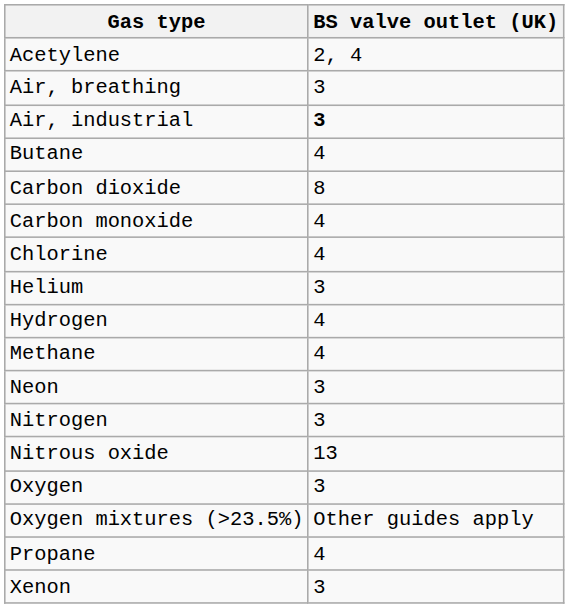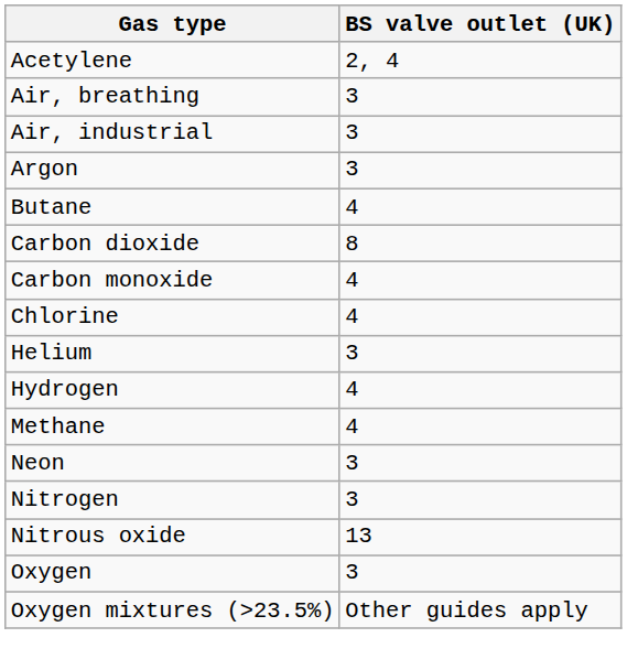 <table class="wikitable">
 <tr>
 <th>Gas type</th>
 <th>BS valve outlet (UK)</th>
 </tr>
 <tr>
 <td>Acetylene</td>
 <td>2, 4</td>
 </tr>
 <tr>
 <td>Air, breathing</td>
 <td>3</td>
 </tr>
 <tr>
 <td>Air, industrial</td>
-<td><strong>3</strong></td>
+<td>3</td>
+</tr>
+<tr>
+<td>Argon</td>
+<td>3</td>
 </tr>
 <tr>
 <td>Butane</td>
 <td>4</td>
 </tr>
 <tr>
 <td>Carbon dioxide</td>
 <td>8</td>
 </tr>
 <tr>
 <td>Carbon monoxide</td>
 <td>4</td>
 </tr>
 <tr>
 <td>Chlorine</td>
 <td>4</td>
 </tr>
 <tr>
 <td>Helium</td>
 <td>3</td>
 </tr>
 <tr>
 <td>Hydrogen</td>
 <td>4</td>
 </tr>
 <tr>
 <td>Methane</td>
 <td>4</td>
 </tr>
 <tr>
 <td>Neon</td>
 <td>3</td>
 </tr>
 <tr>
 <td>Nitrogen</td>
 <td>3</td>
 </tr>
 <tr>
 <td>Nitrous oxide</td>
 <td>13</td>
 </tr>
 <tr>
 <td>Oxygen</td>
 <td>3</td>
 </tr>
 <tr>
 <td>Oxygen mixtures (>23.5%)</td>
 <td>Other guides apply</td>
 </tr>
-<tr>
-<td>Propane</td>
-<td>4</td>
-</tr>
-<tr>
-<td>Xenon</td>
-<td>3</td>
-</tr>
 </table>
